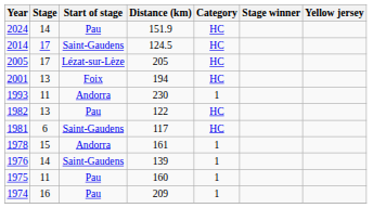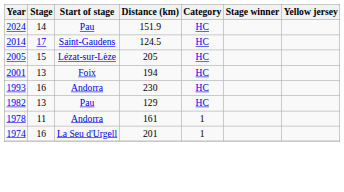 <table class="wikitable" style="text-align: center;">
 <tr>
 <th>Year</th>
 <th>Stage</th>
 <th>Start of stage</th>
 <th>Distance (km)</th>
 <th>Category</th>
 <th>Stage winner</th>
 <th>Yellow jersey</th>
 </tr>
 <tr>
 <td><a href='#'>2024</a></td>
 <td>14</td>
 <td><a href='#'>Pau</a></td>
 <td>151.9</td>
 <td><a href='#'>HC</a></td>
 <td align=left></td>
 <td align=left></td>
 </tr>
 <tr>
 <td><a href='#'>2014</a></td>
 <td><a href='#'>17</a></td>
 <td><a href='#'>Saint-Gaudens</a></td>
 <td>124.5</td>
 <td><a href='#'>HC</a></td>
 <td align=left></td>
 <td align=left></td>
 </tr>
 <tr>
 <td><a href='#'>2005</a></td>
-<td>17</td>
+<td>15</td>
 <td><a href='#'>Lézat-sur-Lèze</a></td>
 <td>205</td>
 <td><a href='#'>HC</a></td>
 <td align=left></td>
 <td align=left></td>
 </tr>
 <tr>
 <td><a href='#'>2001</a></td>
 <td>13</td>
 <td><a href='#'>Foix</a></td>
 <td>194</td>
 <td><a href='#'>HC</a></td>
 <td align=left></td>
 <td align=left></td>
 </tr>
 <tr>
 <td><a href='#'>1993</a></td>
-<td>11</td>
+<td>16</td>
 <td><a href='#'>Andorra</a></td>
 <td>230</td>
-<td>1</td>
+<td><a href='#'>HC</a></td>
 <td align=left></td>
 <td align=left></td>
 </tr>
 <tr>
 <td><a href='#'>1982</a></td>
 <td>13</td>
 <td><a href='#'>Pau</a></td>
-<td>122</td>
-<td><a href='#'>HC</a></td>
-<td align=left></td>
-<td align=left></td>
-</tr>
-<tr>
-<td><a href='#'>1981</a></td>
-<td>6</td>
-<td><a href='#'>Saint-Gaudens</a></td>
-<td>117</td>
+<td>129</td>
 <td><a href='#'>HC</a></td>
 <td align=left></td>
 <td align=left></td>
 </tr>
 <tr>
 <td><a href='#'>1978</a></td>
-<td>15</td>
+<td>11</td>
 <td><a href='#'>Andorra</a></td>
 <td>161</td>
 <td>1</td>
 <td align=left></td>
 <td align=left></td>
 </tr>
 <tr>
-<td><a href='#'>1976</a></td>
-<td>14</td>
-<td><a href='#'>Saint-Gaudens</a></td>
-<td>139</td>
-<td>1</td>
-<td align=left></td>
-<td align=left></td>
-</tr>
-<tr>
-<td><a href='#'>1975</a></td>
-<td>11</td>
-<td><a href='#'>Pau</a></td>
-<td>160</td>
-<td>1</td>
-<td align=left></td>
-<td align=left></td>
-</tr>
-<tr>
 <td><a href='#'>1974</a></td>
 <td>16</td>
-<td><a href='#'>Pau</a></td>
-<td>209</td>
+<td><a href='#'>La Seu d'Urgell</a></td>
+<td>201</td>
 <td>1</td>
 <td align=left></td>
 <td align=left></td>
 </tr>
 <tr>
 </tr>
 </table>
